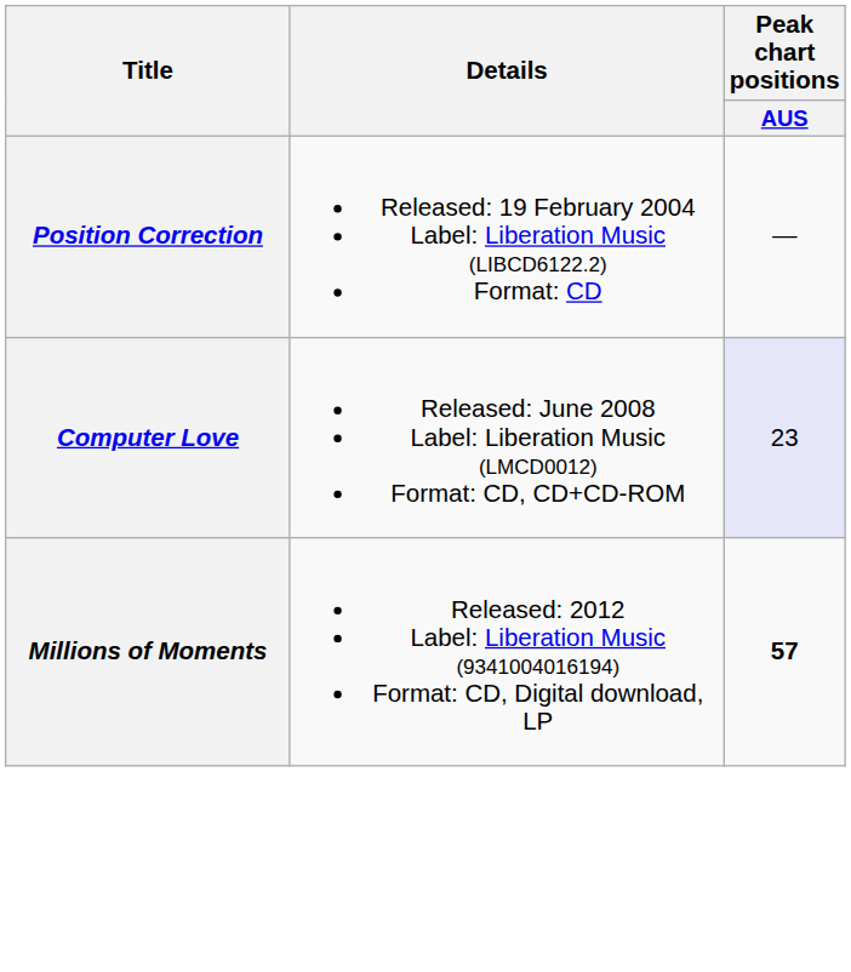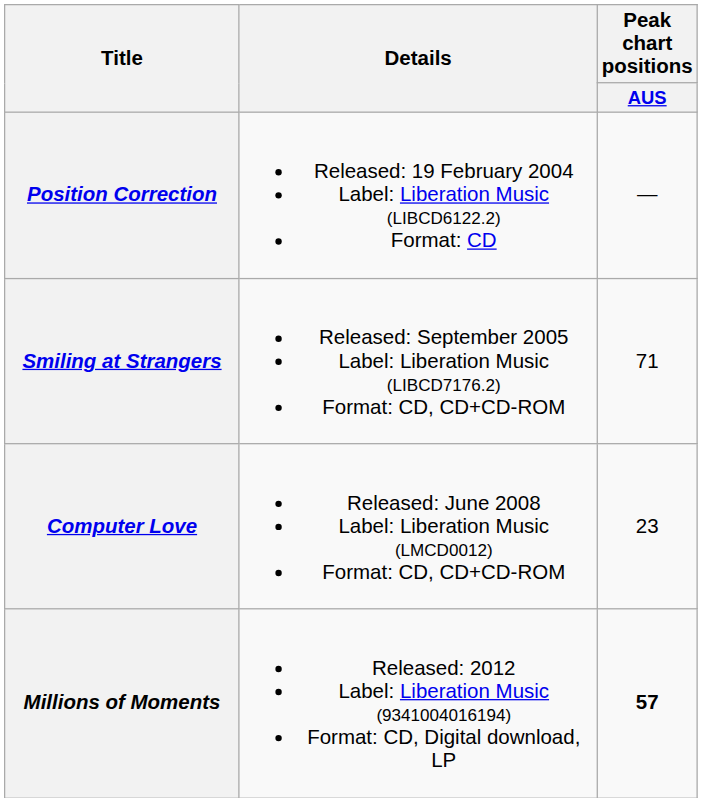 <table class="wikitable plainrowheaders" style="text-align:center;" border="1">
 <tr>
 <th scope="col" rowspan="2" style="width:11em;">Title</th>
 <th scope="col" rowspan="2" style="width:17em;">Details</th>
 <th scope="col" colspan="1">Peak chart positions</th>
 </tr>
 <tr>
 <th scope="col" style="width:3em;font-size:90%;"><a href='#'>AUS</a><br></th>
 </tr>
 <tr>
 <th scope="row"><em><a href='#'>Position Correction</a></em></th>
 <td><br><ul><li>Released: 19 February 2004</li><li>Label: <a href='#'>Liberation Music</a> <small>(LIBCD6122.2)</small></li><li>Format: <a href='#'>CD</a></li></ul></td>
 <td>—</td>
 </tr>
 <tr>
+<th scope="row"><em><a href='#'>Smiling at Strangers</a></em></th>
+<td><br><ul><li>Released: September 2005</li><li>Label: Liberation Music <small>(LIBCD7176.2)</small></li><li>Format: CD, CD+CD-ROM</li></ul></td>
+<td>71</td>
+</tr>
+<tr>
 <th scope="row"><em><a href='#'>Computer Love</a></em></th>
 <td><br><ul><li>Released: June 2008</li><li>Label: Liberation Music <small>(LMCD0012)</small></li><li>Format: CD, CD+CD-ROM</li></ul></td>
-<td style="background: lavender;">23</td>
+<td>23</td>
 </tr>
 <tr>
 <th scope="row"><em>Millions of Moments</em></th>
 <td><br><ul><li>Released: 2012</li><li>Label: <a href='#'>Liberation Music</a> <small>(9341004016194)</small></li><li>Format: CD, Digital download, LP</li></ul></td>
 <td><strong>57</strong></td>
 </tr>
 </table>
